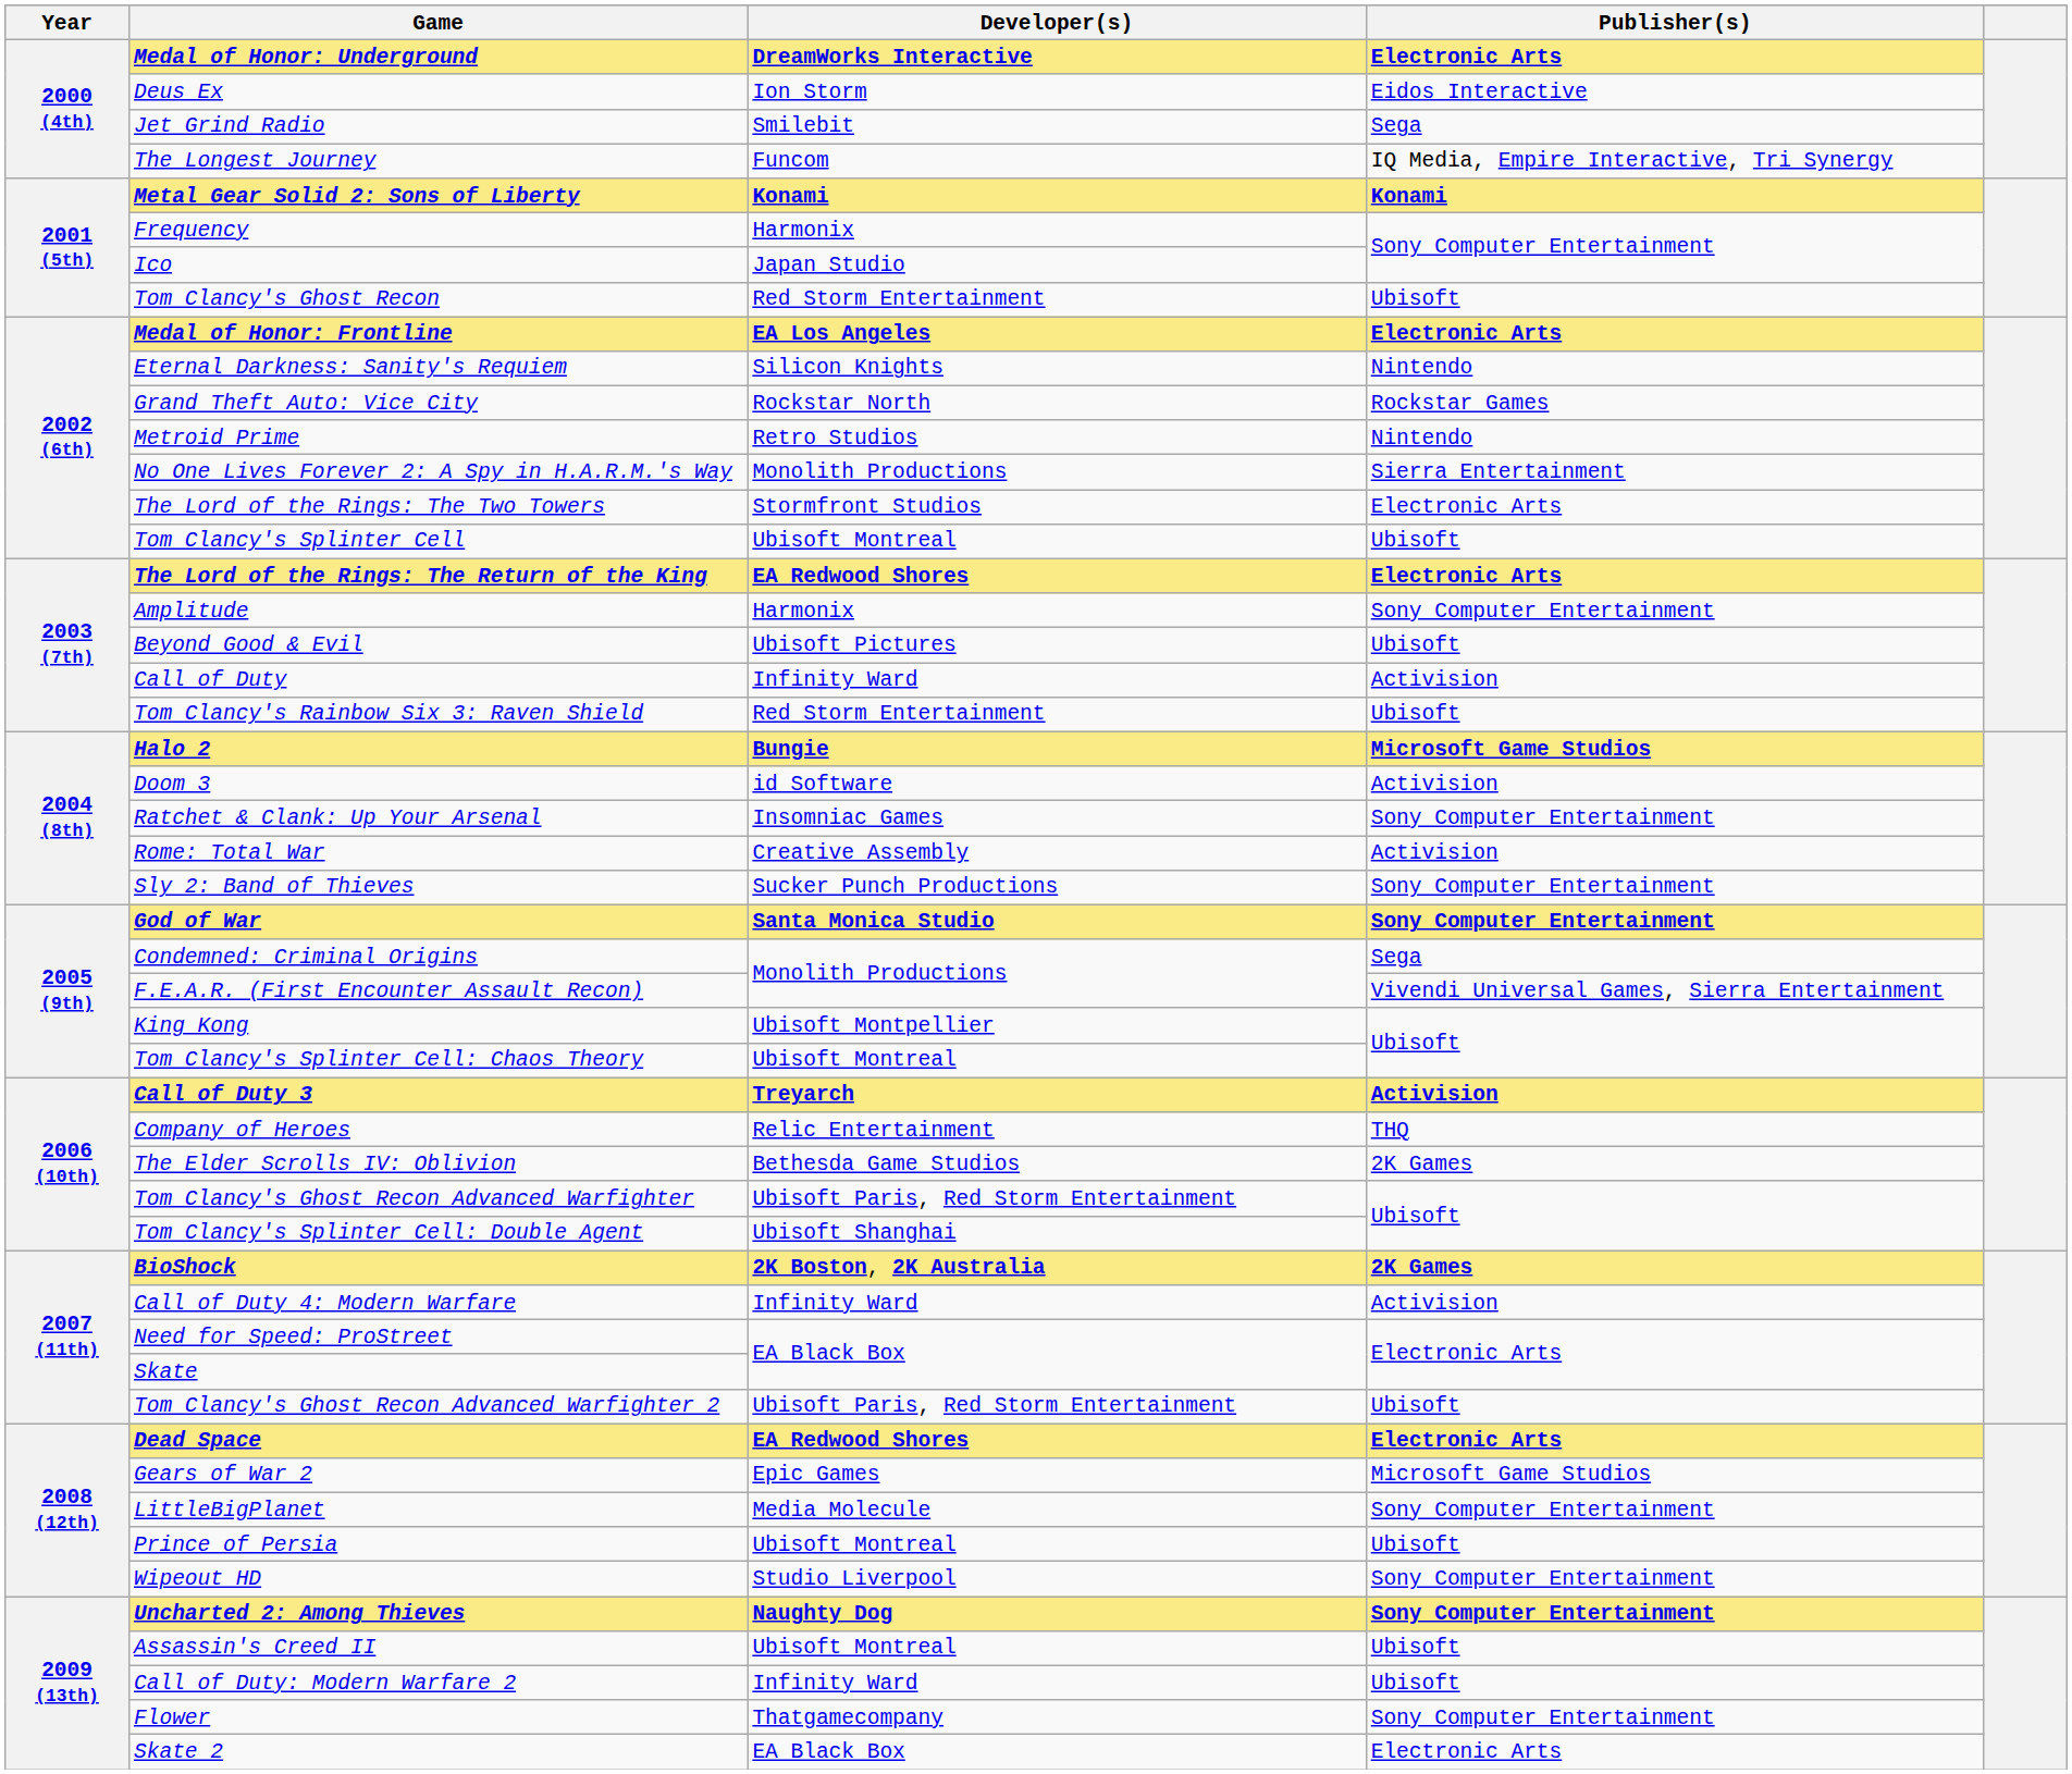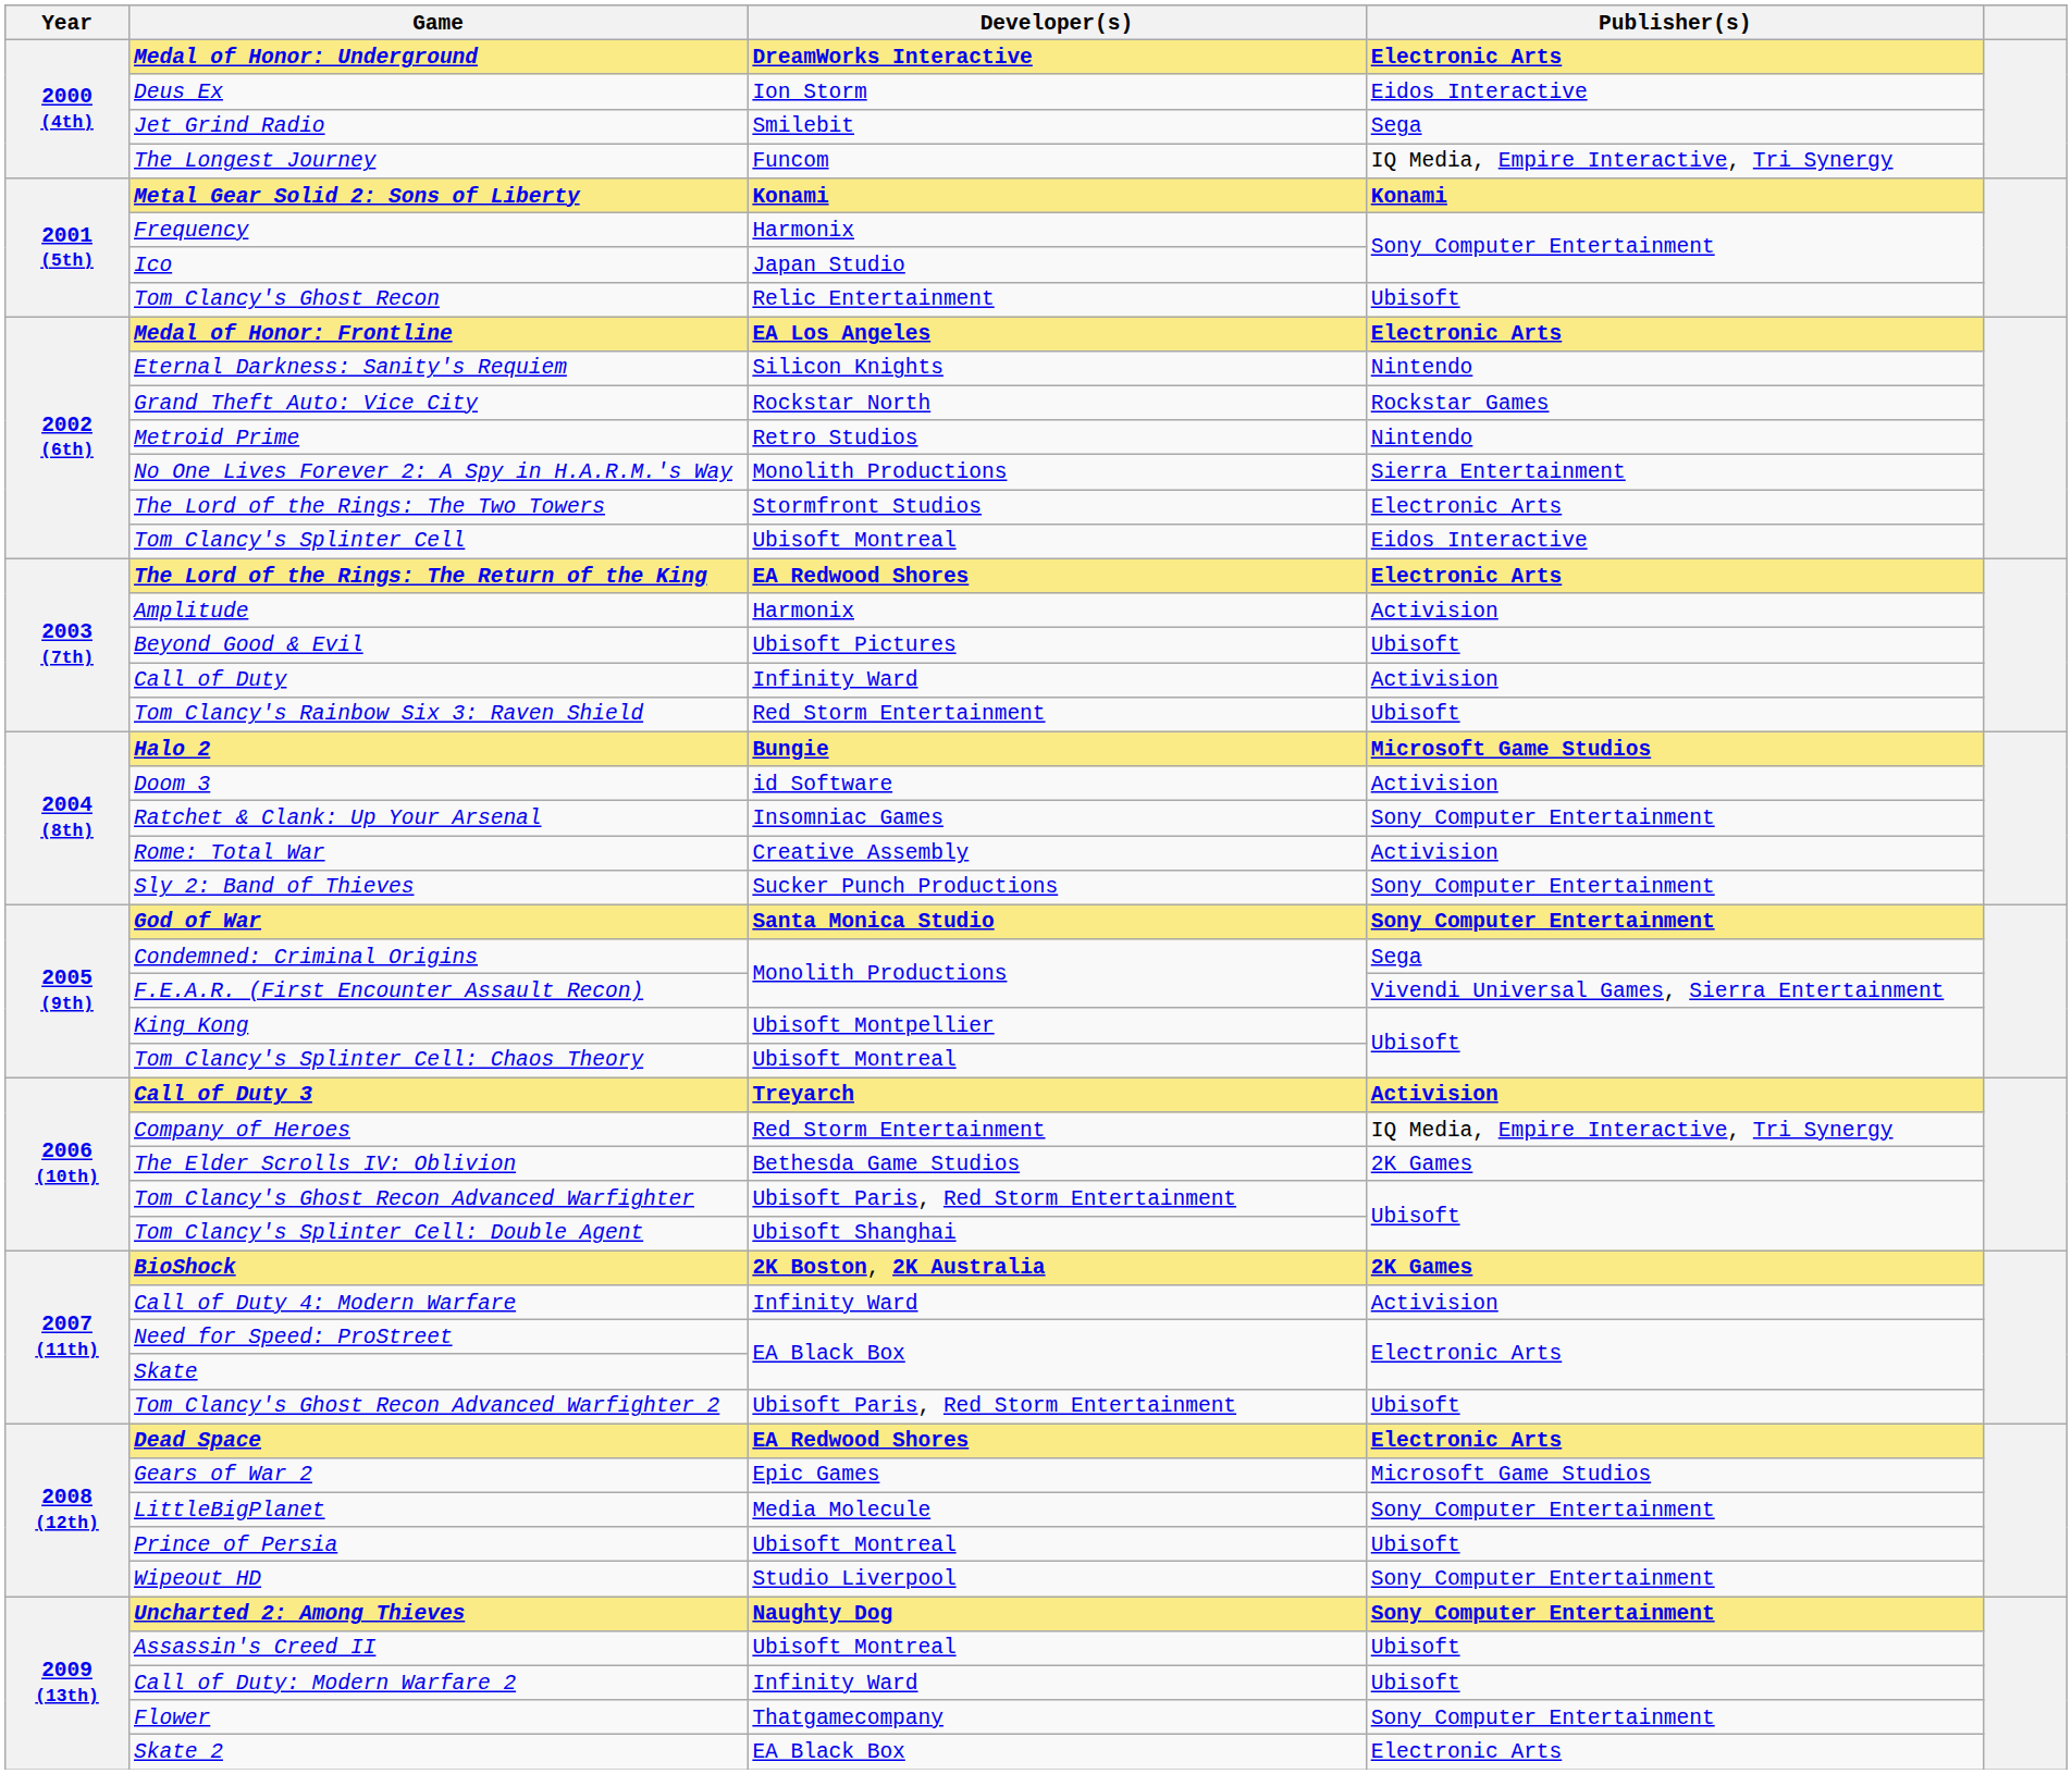 <table class="wikitable sortable" style="width:100%;">
 <tr style="background:#bebebe">
 <th scope="col" style="width:6%;">Year</th>
 <th scope="col" style="width:30%;">Game</th>
 <th scope="col" style="width:30%;">Developer(s)</th>
 <th scope="col" style="width:30%;">Publisher(s)</th>
 <th scope="col" style="width:4%;" class="unsortable"></th>
 </tr>
 <tr>
 <th scope="row" rowspan="4" style="text-align:center"><a href='#'>2000</a> <br><small><a href='#'>(4th)</a> </small></th>
 <td style="background:#FAEB86"><strong><em><a href='#'>Medal of Honor: Underground</a></em></strong></td>
 <td style="background:#FAEB86"><strong><a href='#'>DreamWorks Interactive</a></strong></td>
 <td style="background:#FAEB86"><strong><a href='#'>Electronic Arts</a></strong></td>
 <th scope="row" rowspan="4" style="text-align;center;"></th>
 </tr>
 <tr>
 <td><em><a href='#'>Deus Ex</a></em></td>
 <td><a href='#'>Ion Storm</a></td>
 <td><a href='#'>Eidos Interactive</a></td>
 </tr>
 <tr>
 <td><em><a href='#'>Jet Grind Radio</a></em></td>
 <td><a href='#'>Smilebit</a></td>
 <td><a href='#'>Sega</a></td>
 </tr>
 <tr>
 <td><em><a href='#'>The Longest Journey</a></em></td>
 <td><a href='#'>Funcom</a></td>
 <td>IQ Media, <a href='#'>Empire Interactive</a>, <a href='#'>Tri Synergy</a></td>
 </tr>
 <tr>
 <th scope="row" rowspan="4" style="text-align:center"><a href='#'>2001</a> <br><small><a href='#'>(5th)</a> </small></th>
 <td style="background:#FAEB86"><strong><em><a href='#'>Metal Gear Solid 2: Sons of Liberty</a></em></strong></td>
 <td style="background:#FAEB86"><strong><a href='#'>Konami</a></strong></td>
 <td style="background:#FAEB86"><strong><a href='#'>Konami</a></strong></td>
 <th scope="row" rowspan="4" style="text-align;center;"><br></th>
 </tr>
 <tr>
 <td><em><a href='#'>Frequency</a></em></td>
 <td><a href='#'>Harmonix</a></td>
 <td rowspan="2"><a href='#'>Sony Computer Entertainment</a></td>
 </tr>
 <tr>
 <td><em><a href='#'>Ico</a></em></td>
 <td><a href='#'>Japan Studio</a></td>
 </tr>
 <tr>
 <td><em><a href='#'>Tom Clancy's Ghost Recon</a></em></td>
-<td><a href='#'>Red Storm Entertainment</a></td>
+<td><a href='#'>Relic Entertainment</a></td>
 <td><a href='#'>Ubisoft</a></td>
 </tr>
 <tr>
 <th scope="row" rowspan="7" style="text-align:center"><a href='#'>2002</a> <br><small><a href='#'>(6th)</a> </small></th>
 <td style="background:#FAEB86"><strong><em><a href='#'>Medal of Honor: Frontline</a></em></strong></td>
 <td style="background:#FAEB86"><strong><a href='#'>EA Los Angeles</a></strong></td>
 <td style="background:#FAEB86"><strong><a href='#'>Electronic Arts</a></strong></td>
 <th scope="row" rowspan="7" style="text-align;center;"></th>
 </tr>
 <tr>
 <td><em><a href='#'>Eternal Darkness: Sanity's Requiem</a></em></td>
 <td><a href='#'>Silicon Knights</a></td>
 <td><a href='#'>Nintendo</a></td>
 </tr>
 <tr>
 <td><em><a href='#'>Grand Theft Auto: Vice City</a></em></td>
 <td><a href='#'>Rockstar North</a></td>
 <td><a href='#'>Rockstar Games</a></td>
 </tr>
 <tr>
 <td><em><a href='#'>Metroid Prime</a></em></td>
 <td><a href='#'>Retro Studios</a></td>
 <td><a href='#'>Nintendo</a></td>
 </tr>
 <tr>
 <td><em><a href='#'>No One Lives Forever 2: A Spy in H.A.R.M.'s Way</a></em></td>
 <td><a href='#'>Monolith Productions</a></td>
 <td><a href='#'>Sierra Entertainment</a></td>
 </tr>
 <tr>
 <td><em><a href='#'>The Lord of the Rings: The Two Towers</a></em></td>
 <td><a href='#'>Stormfront Studios</a></td>
 <td><a href='#'>Electronic Arts</a></td>
 </tr>
 <tr>
 <td><em><a href='#'>Tom Clancy's Splinter Cell</a></em></td>
 <td><a href='#'>Ubisoft Montreal</a></td>
-<td><a href='#'>Ubisoft</a></td>
+<td><a href='#'>Eidos Interactive</a></td>
 </tr>
 <tr>
 <th scope="row" rowspan="5" style="text-align:center"><a href='#'>2003</a> <br><small><a href='#'>(7th)</a> </small></th>
 <td style="background:#FAEB86"><strong><em><a href='#'>The Lord of the Rings: The Return of the King</a></em></strong></td>
 <td style="background:#FAEB86"><strong><a href='#'>EA Redwood Shores</a></strong></td>
 <td style="background:#FAEB86"><strong><a href='#'>Electronic Arts</a></strong></td>
 <th scope="row" rowspan="5" style="text-align;center;"><br></th>
 </tr>
 <tr>
 <td><em><a href='#'>Amplitude</a></em></td>
 <td><a href='#'>Harmonix</a></td>
-<td><a href='#'>Sony Computer Entertainment</a></td>
+<td><a href='#'>Activision</a></td>
 </tr>
 <tr>
 <td><em><a href='#'>Beyond Good & Evil</a></em></td>
 <td><a href='#'>Ubisoft Pictures</a></td>
 <td><a href='#'>Ubisoft</a></td>
 </tr>
 <tr>
 <td><em><a href='#'>Call of Duty</a></em></td>
 <td><a href='#'>Infinity Ward</a></td>
 <td><a href='#'>Activision</a></td>
 </tr>
 <tr>
 <td><em><a href='#'>Tom Clancy's Rainbow Six 3: Raven Shield</a></em></td>
 <td><a href='#'>Red Storm Entertainment</a></td>
 <td><a href='#'>Ubisoft</a></td>
 </tr>
 <tr>
 <th scope="row" rowspan="5" style="text-align:center"><a href='#'>2004</a> <br><small><a href='#'>(8th)</a> </small></th>
 <td style="background:#FAEB86"><strong><em><a href='#'>Halo 2</a></em></strong></td>
 <td style="background:#FAEB86"><strong><a href='#'>Bungie</a></strong></td>
 <td style="background:#FAEB86"><strong><a href='#'>Microsoft Game Studios</a></strong></td>
 <th scope="row" rowspan="5" style="text-align;center;"></th>
 </tr>
 <tr>
 <td><em><a href='#'>Doom 3</a></em></td>
 <td><a href='#'>id Software</a></td>
 <td><a href='#'>Activision</a></td>
 </tr>
 <tr>
 <td><em><a href='#'>Ratchet & Clank: Up Your Arsenal</a></em></td>
 <td><a href='#'>Insomniac Games</a></td>
 <td><a href='#'>Sony Computer Entertainment</a></td>
 </tr>
 <tr>
 <td><em><a href='#'>Rome: Total War</a></em></td>
 <td><a href='#'>Creative Assembly</a></td>
 <td><a href='#'>Activision</a></td>
 </tr>
 <tr>
 <td><em><a href='#'>Sly 2: Band of Thieves</a></em></td>
 <td><a href='#'>Sucker Punch Productions</a></td>
 <td><a href='#'>Sony Computer Entertainment</a></td>
 </tr>
 <tr>
 <th scope="row" rowspan="5" style="text-align:center"><a href='#'>2005</a> <br><small><a href='#'>(9th)</a> </small></th>
 <td style="background:#FAEB86"><strong><em><a href='#'>God of War</a></em></strong></td>
 <td style="background:#FAEB86"><strong><a href='#'>Santa Monica Studio</a></strong></td>
 <td style="background:#FAEB86"><strong><a href='#'>Sony Computer Entertainment</a></strong></td>
 <th scope="row" rowspan="5" style="text-align;center;"></th>
 </tr>
 <tr>
 <td><em><a href='#'>Condemned: Criminal Origins</a></em></td>
 <td rowspan="2"><a href='#'>Monolith Productions</a></td>
 <td><a href='#'>Sega</a></td>
 </tr>
 <tr>
 <td><em><a href='#'>F.E.A.R. (First Encounter Assault Recon)</a></em></td>
 <td><a href='#'>Vivendi Universal Games</a>, <a href='#'>Sierra Entertainment</a></td>
 </tr>
 <tr>
 <td><em><a href='#'>King Kong</a></em></td>
 <td><a href='#'>Ubisoft Montpellier</a></td>
 <td rowspan="2"><a href='#'>Ubisoft</a></td>
 </tr>
 <tr>
 <td><em><a href='#'>Tom Clancy's Splinter Cell: Chaos Theory</a></em></td>
 <td><a href='#'>Ubisoft Montreal</a></td>
 </tr>
 <tr>
 <th scope="row" rowspan="5" style="text-align:center"><a href='#'>2006</a> <br><small><a href='#'>(10th)</a> </small></th>
 <td style="background:#FAEB86"><strong><em><a href='#'>Call of Duty 3</a></em></strong></td>
 <td style="background:#FAEB86"><strong><a href='#'>Treyarch</a></strong></td>
 <td style="background:#FAEB86"><strong><a href='#'>Activision</a></strong></td>
 <th scope="row" rowspan="5" style="text-align;center;"></th>
 </tr>
 <tr>
 <td><em><a href='#'>Company of Heroes</a></em></td>
-<td><a href='#'>Relic Entertainment</a></td>
-<td><a href='#'>THQ</a></td>
+<td><a href='#'>Red Storm Entertainment</a></td>
+<td>IQ Media, <a href='#'>Empire Interactive</a>, <a href='#'>Tri Synergy</a></td>
 </tr>
 <tr>
 <td><em><a href='#'>The Elder Scrolls IV: Oblivion</a></em></td>
 <td><a href='#'>Bethesda Game Studios</a></td>
 <td><a href='#'>2K Games</a></td>
 </tr>
 <tr>
 <td><em><a href='#'>Tom Clancy's Ghost Recon Advanced Warfighter</a></em></td>
 <td><a href='#'>Ubisoft Paris</a>, <a href='#'>Red Storm Entertainment</a></td>
 <td rowspan="2"><a href='#'>Ubisoft</a></td>
 </tr>
 <tr>
 <td><em><a href='#'>Tom Clancy's Splinter Cell: Double Agent</a></em></td>
 <td><a href='#'>Ubisoft Shanghai</a></td>
 </tr>
 <tr>
 <th scope="row" rowspan="5" style="text-align:center"><a href='#'>2007</a> <br><small><a href='#'>(11th)</a> </small></th>
 <td style="background:#FAEB86"><strong><em><a href='#'>BioShock</a></em></strong></td>
 <td style="background:#FAEB86"><strong><a href='#'>2K Boston</a></strong>, <strong><a href='#'>2K Australia</a></strong></td>
 <td style="background:#FAEB86"><strong><a href='#'>2K Games</a></strong></td>
 <th scope="row" rowspan="5" style="text-align;center;"></th>
 </tr>
 <tr>
 <td><em><a href='#'>Call of Duty 4: Modern Warfare</a></em></td>
 <td><a href='#'>Infinity Ward</a></td>
 <td><a href='#'>Activision</a></td>
 </tr>
 <tr>
 <td><em><a href='#'>Need for Speed: ProStreet</a></em></td>
 <td rowspan="2"><a href='#'>EA Black Box</a></td>
 <td rowspan="2"><a href='#'>Electronic Arts</a></td>
 </tr>
 <tr>
 <td><em><a href='#'>Skate</a></em></td>
 </tr>
 <tr>
 <td><em><a href='#'>Tom Clancy's Ghost Recon Advanced Warfighter 2</a></em></td>
 <td><a href='#'>Ubisoft Paris</a>, <a href='#'>Red Storm Entertainment</a></td>
 <td><a href='#'>Ubisoft</a></td>
 </tr>
 <tr>
 <th scope="row" rowspan="5" style="text-align:center"><a href='#'>2008</a> <br><small><a href='#'>(12th)</a> </small></th>
 <td style="background:#FAEB86"><strong><em><a href='#'>Dead Space</a></em></strong></td>
 <td style="background:#FAEB86"><strong><a href='#'>EA Redwood Shores</a></strong></td>
 <td style="background:#FAEB86"><strong><a href='#'>Electronic Arts</a></strong></td>
 <th scope="row" rowspan="5" style="text-align;center;"></th>
 </tr>
 <tr>
 <td><em><a href='#'>Gears of War 2</a></em></td>
 <td><a href='#'>Epic Games</a></td>
 <td><a href='#'>Microsoft Game Studios</a></td>
 </tr>
 <tr>
 <td><em><a href='#'>LittleBigPlanet</a></em></td>
 <td><a href='#'>Media Molecule</a></td>
 <td><a href='#'>Sony Computer Entertainment</a></td>
 </tr>
 <tr>
 <td><em><a href='#'>Prince of Persia</a></em></td>
 <td><a href='#'>Ubisoft Montreal</a></td>
 <td><a href='#'>Ubisoft</a></td>
 </tr>
 <tr>
 <td><em><a href='#'>Wipeout HD</a></em></td>
 <td><a href='#'>Studio Liverpool</a></td>
 <td><a href='#'>Sony Computer Entertainment</a></td>
 </tr>
 <tr>
 <th scope="row" rowspan="5" style="text-align:center"><a href='#'>2009</a> <br><small><a href='#'>(13th)</a> </small></th>
 <td style="background:#FAEB86"><strong><em><a href='#'>Uncharted 2: Among Thieves</a></em></strong></td>
 <td style="background:#FAEB86"><strong><a href='#'>Naughty Dog</a></strong></td>
 <td style="background:#FAEB86"><strong><a href='#'>Sony Computer Entertainment</a></strong></td>
 <th scope="row" rowspan="5" style="text-align;center;"></th>
 </tr>
 <tr>
 <td><em><a href='#'>Assassin's Creed II</a></em></td>
 <td><a href='#'>Ubisoft Montreal</a></td>
 <td><a href='#'>Ubisoft</a></td>
 </tr>
 <tr>
 <td><em><a href='#'>Call of Duty: Modern Warfare 2</a></em></td>
 <td><a href='#'>Infinity Ward</a></td>
 <td><a href='#'>Ubisoft</a></td>
 </tr>
 <tr>
 <td><em><a href='#'>Flower</a></em></td>
 <td><a href='#'>Thatgamecompany</a></td>
 <td><a href='#'>Sony Computer Entertainment</a></td>
 </tr>
 <tr>
 <td><em><a href='#'>Skate 2</a></em></td>
 <td><a href='#'>EA Black Box</a></td>
 <td><a href='#'>Electronic Arts</a></td>
 </tr>
 </table>
